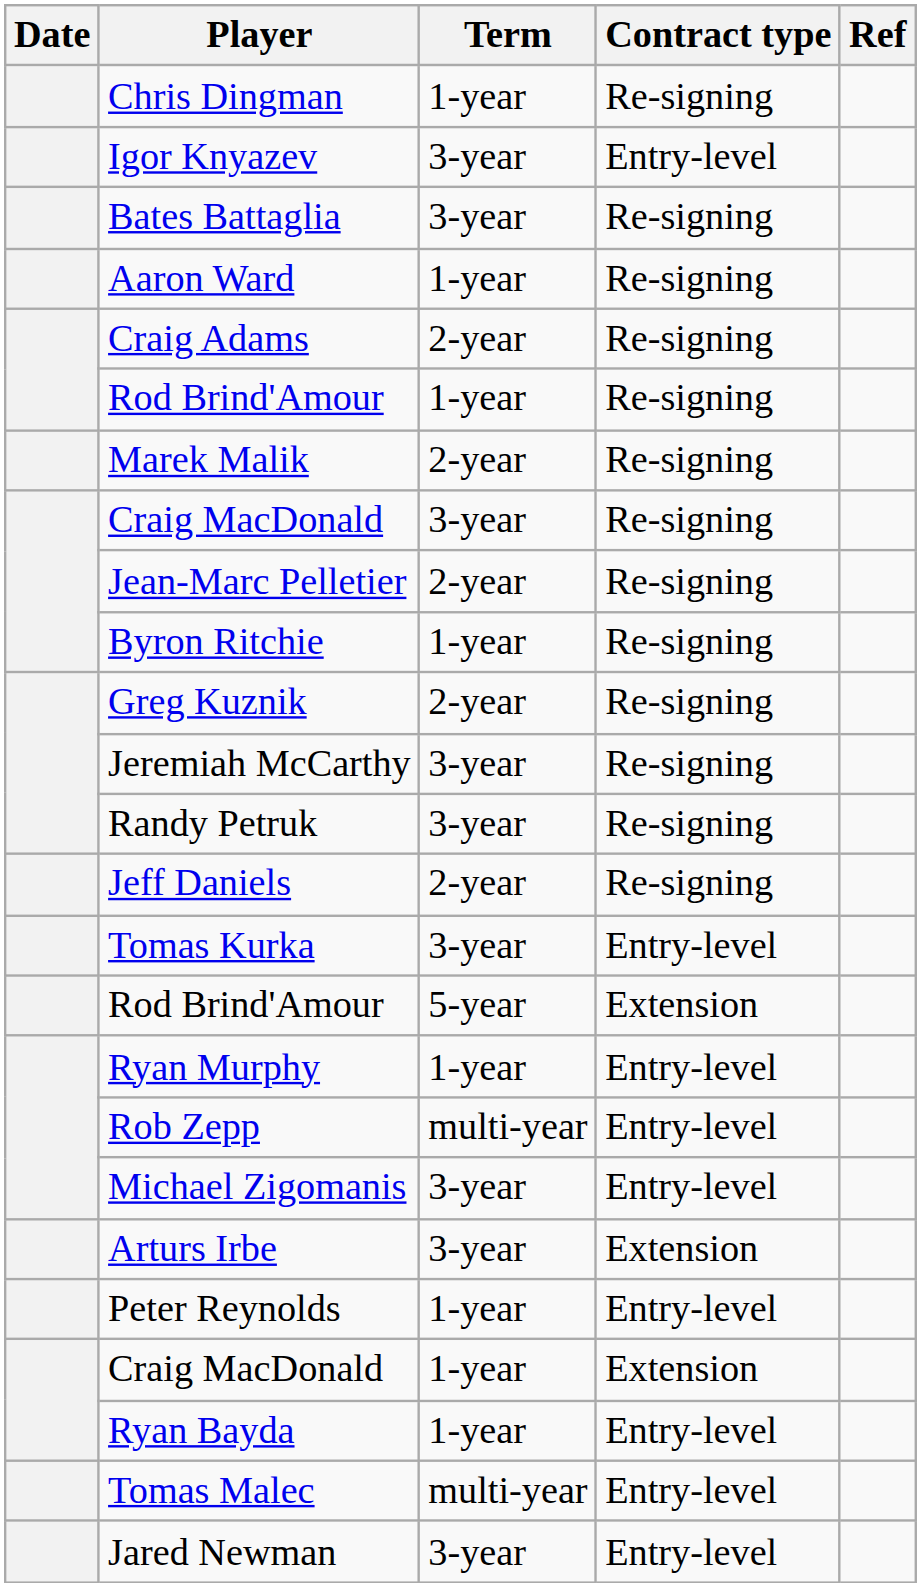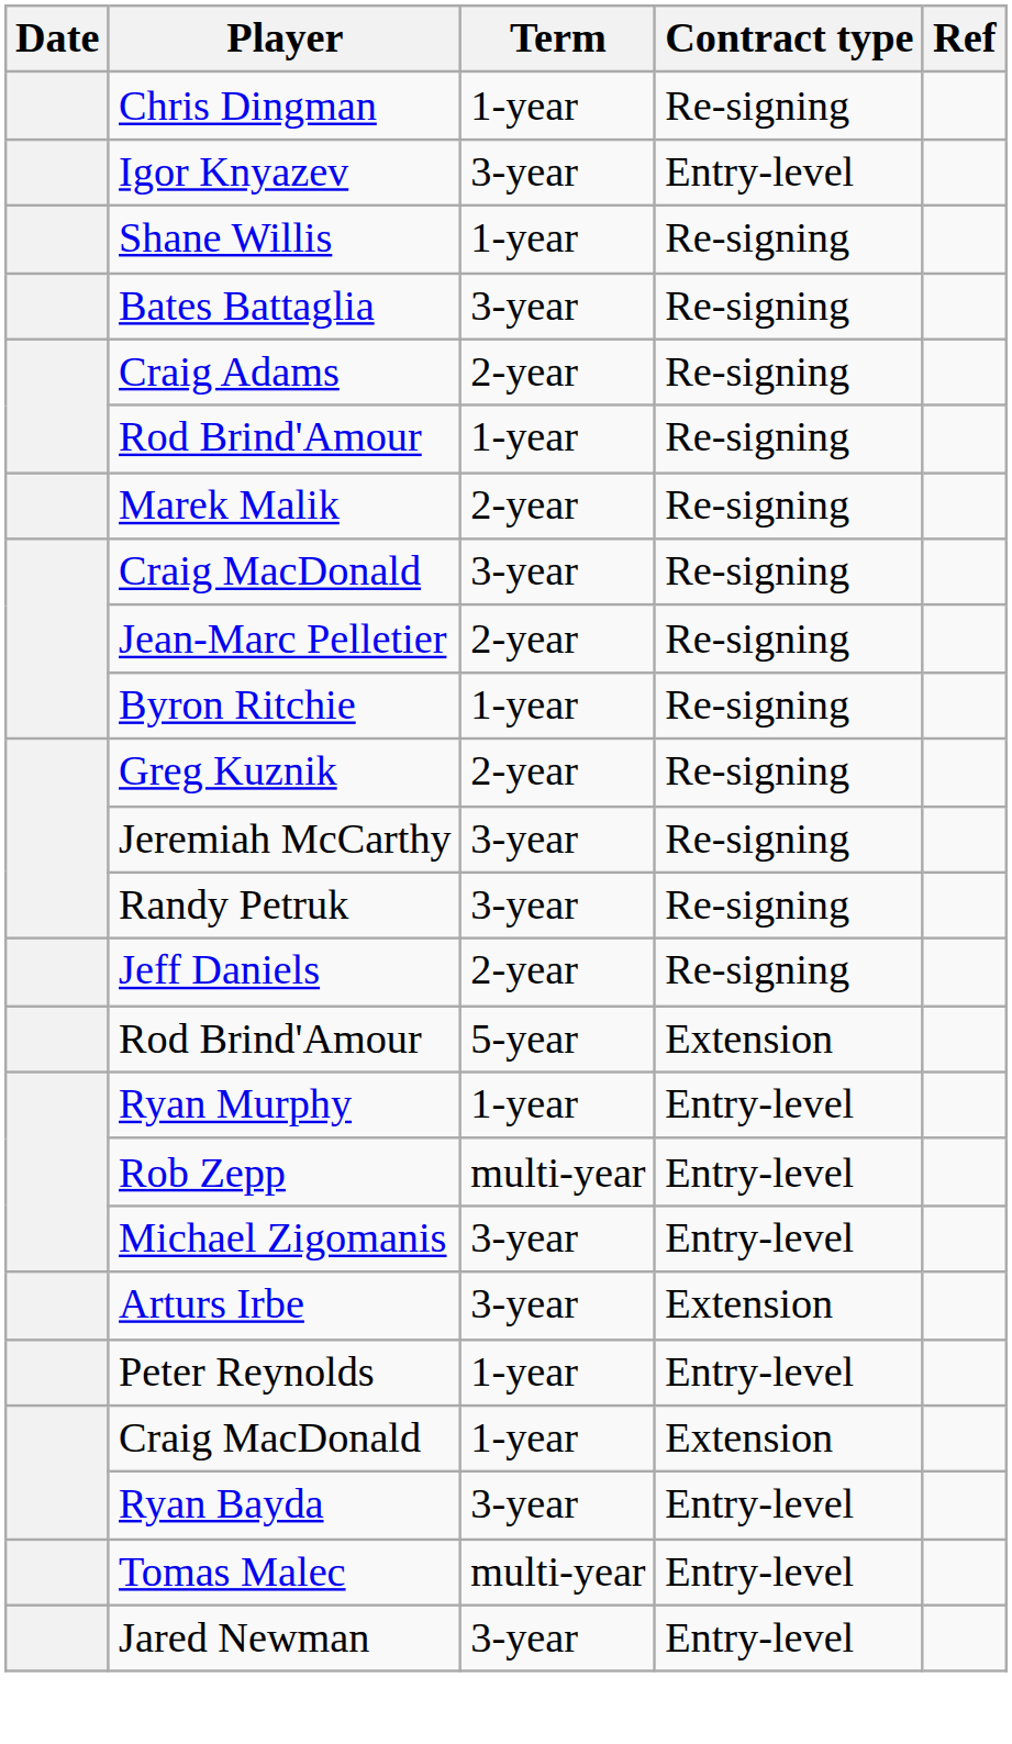 <table class="wikitable plainrowheaders">
 <tr style="background:#ddd; text-align:center;">
 <th>Date</th>
 <th>Player</th>
 <th>Term</th>
 <th>Contract type</th>
 <th>Ref</th>
 </tr>
 <tr>
 <th scope="row"></th>
 <td><a href='#'>Chris Dingman</a></td>
 <td>1-year</td>
 <td>Re-signing</td>
 <td></td>
 </tr>
 <tr>
 <th scope="row"></th>
 <td><a href='#'>Igor Knyazev</a></td>
 <td>3-year</td>
 <td>Entry-level</td>
 <td></td>
 </tr>
 <tr>
 <th scope="row"></th>
-<td><a href='#'>Bates Battaglia</a></td>
-<td>3-year</td>
+<td><a href='#'>Shane Willis</a></td>
+<td>1-year</td>
 <td>Re-signing</td>
 <td></td>
 </tr>
 <tr>
 <th scope="row"></th>
-<td><a href='#'>Aaron Ward</a></td>
-<td>1-year</td>
+<td><a href='#'>Bates Battaglia</a></td>
+<td>3-year</td>
 <td>Re-signing</td>
 <td></td>
 </tr>
 <tr>
 <th scope="row" rowspan=2></th>
 <td><a href='#'>Craig Adams</a></td>
 <td>2-year</td>
 <td>Re-signing</td>
 <td></td>
 </tr>
 <tr>
 <td><a href='#'>Rod Brind'Amour</a></td>
 <td>1-year</td>
 <td>Re-signing</td>
 <td></td>
 </tr>
 <tr>
 <th scope="row"></th>
 <td><a href='#'>Marek Malik</a></td>
 <td>2-year</td>
 <td>Re-signing</td>
 <td></td>
 </tr>
 <tr>
 <th scope="row" rowspan=3></th>
 <td><a href='#'>Craig MacDonald</a></td>
 <td>3-year</td>
 <td>Re-signing</td>
 <td></td>
 </tr>
 <tr>
 <td><a href='#'>Jean-Marc Pelletier</a></td>
 <td>2-year</td>
 <td>Re-signing</td>
 <td></td>
 </tr>
 <tr>
 <td><a href='#'>Byron Ritchie</a></td>
 <td>1-year</td>
 <td>Re-signing</td>
 <td></td>
 </tr>
 <tr>
 <th scope="row" rowspan=3></th>
 <td><a href='#'>Greg Kuznik</a></td>
 <td>2-year</td>
 <td>Re-signing</td>
 <td></td>
 </tr>
 <tr>
 <td>Jeremiah McCarthy</td>
 <td>3-year</td>
 <td>Re-signing</td>
 <td></td>
 </tr>
 <tr>
 <td>Randy Petruk</td>
 <td>3-year</td>
 <td>Re-signing</td>
 <td></td>
 </tr>
 <tr>
 <th scope="row"></th>
 <td><a href='#'>Jeff Daniels</a></td>
 <td>2-year</td>
 <td>Re-signing</td>
 <td></td>
 </tr>
 <tr>
 <th scope="row"></th>
-<td><a href='#'>Tomas Kurka</a></td>
-<td>3-year</td>
-<td>Entry-level</td>
-<td></td>
-</tr>
-<tr>
-<th scope="row"></th>
 <td>Rod Brind'Amour</td>
 <td>5-year</td>
 <td>Extension</td>
 <td></td>
 </tr>
 <tr>
 <th scope="row" rowspan=3></th>
 <td><a href='#'>Ryan Murphy</a></td>
 <td>1-year</td>
 <td>Entry-level</td>
 <td></td>
 </tr>
 <tr>
 <td><a href='#'>Rob Zepp</a></td>
 <td>multi-year</td>
 <td>Entry-level</td>
 <td></td>
 </tr>
 <tr>
 <td><a href='#'>Michael Zigomanis</a></td>
 <td>3-year</td>
 <td>Entry-level</td>
 <td></td>
 </tr>
 <tr>
 <th scope="row"></th>
 <td><a href='#'>Arturs Irbe</a></td>
 <td>3-year</td>
 <td>Extension</td>
 <td></td>
 </tr>
 <tr>
 <th scope="row"></th>
 <td>Peter Reynolds</td>
 <td>1-year</td>
 <td>Entry-level</td>
 <td></td>
 </tr>
 <tr>
 <th scope="row" rowspan=2></th>
 <td>Craig MacDonald</td>
 <td>1-year</td>
 <td>Extension</td>
 <td></td>
 </tr>
 <tr>
 <td><a href='#'>Ryan Bayda</a></td>
-<td>1-year</td>
+<td>3-year</td>
 <td>Entry-level</td>
 <td></td>
 </tr>
 <tr>
 <th scope="row"></th>
 <td><a href='#'>Tomas Malec</a></td>
 <td>multi-year</td>
 <td>Entry-level</td>
 <td></td>
 </tr>
 <tr>
 <th scope="row"></th>
 <td>Jared Newman</td>
 <td>3-year</td>
 <td>Entry-level</td>
 <td></td>
 </tr>
 </table>
